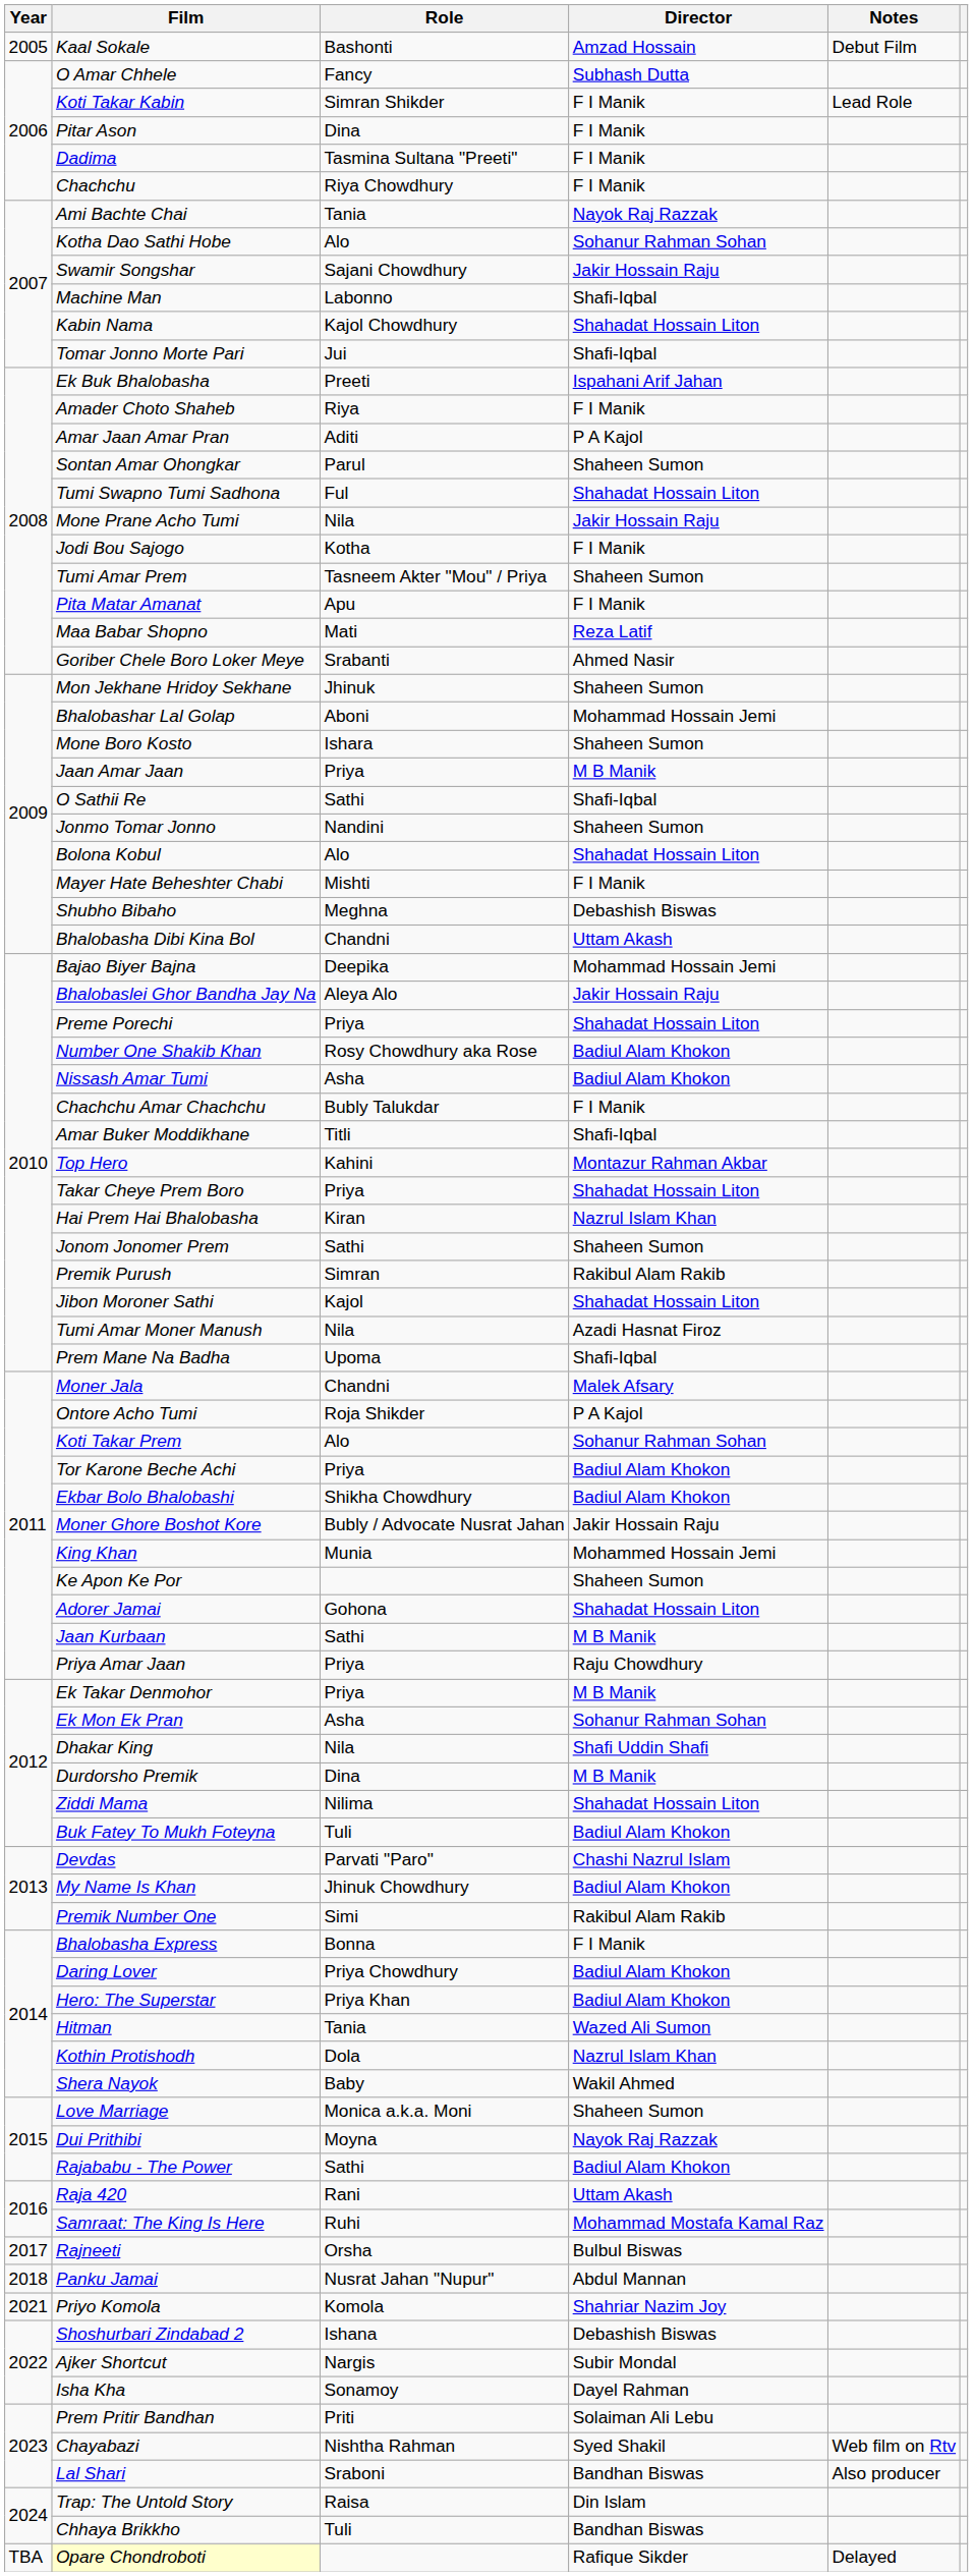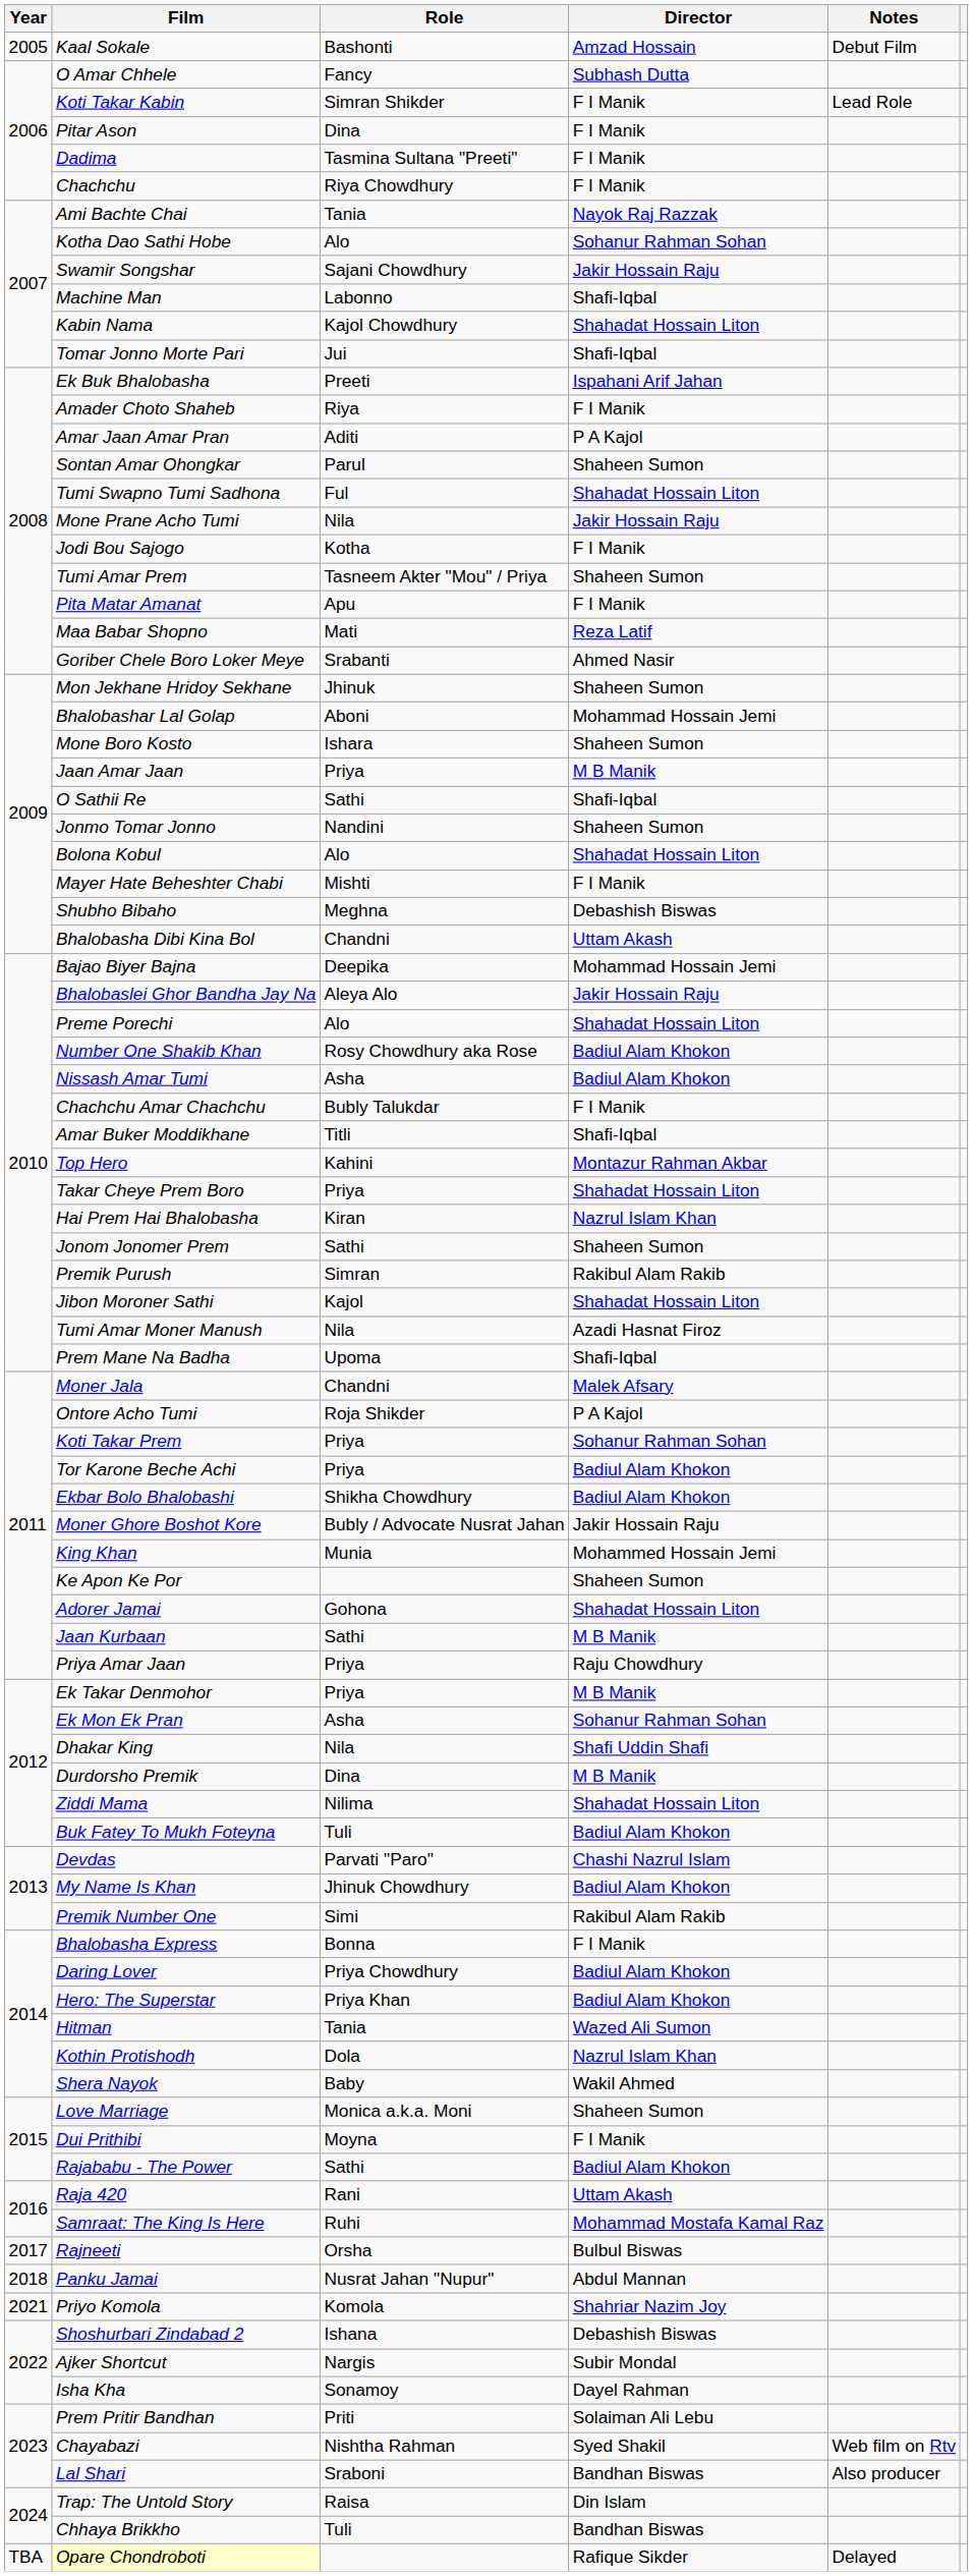 <table class="wikitable">
 <tr>
 <th>Year</th>
 <th>Film</th>
 <th>Role</th>
 <th>Director</th>
 <th>Notes</th>
 <th></th>
 </tr>
 <tr>
 <td>2005</td>
 <td><em>Kaal Sokale</em></td>
 <td>Bashonti</td>
 <td><a href='#'>Amzad Hossain</a></td>
 <td>Debut Film</td>
 <td></td>
 </tr>
 <tr>
 <td rowspan="5">2006</td>
 <td><em>O Amar Chhele</em></td>
 <td>Fancy</td>
 <td><a href='#'>Subhash Dutta</a></td>
 <td></td>
 <td></td>
 </tr>
 <tr>
 <td><em><a href='#'>Koti Takar Kabin</a></em></td>
 <td>Simran Shikder</td>
 <td>F I Manik</td>
 <td>Lead Role</td>
 <td></td>
 </tr>
 <tr>
 <td><em>Pitar Ason</em></td>
 <td>Dina</td>
 <td>F I Manik</td>
 <td></td>
 <td></td>
 </tr>
 <tr>
 <td><em><a href='#'>Dadima</a></em></td>
 <td>Tasmina Sultana "Preeti"</td>
 <td>F I Manik</td>
 <td></td>
 <td></td>
 </tr>
 <tr>
 <td><em>Chachchu</em></td>
 <td>Riya Chowdhury</td>
 <td>F I Manik</td>
 <td></td>
 <td></td>
 </tr>
 <tr>
 <td rowspan="6">2007</td>
 <td><em>Ami Bachte Chai</em></td>
 <td>Tania</td>
 <td><a href='#'>Nayok Raj Razzak</a></td>
 <td></td>
 <td></td>
 </tr>
 <tr>
 <td><em>Kotha Dao Sathi Hobe</em></td>
 <td>Alo</td>
 <td><a href='#'>Sohanur Rahman Sohan</a></td>
 <td></td>
 <td></td>
 </tr>
 <tr>
 <td><em>Swamir Songshar</em></td>
 <td>Sajani Chowdhury</td>
 <td><a href='#'>Jakir Hossain Raju</a></td>
 <td></td>
 <td></td>
 </tr>
 <tr>
 <td><em>Machine Man</em></td>
 <td>Labonno</td>
 <td>Shafi-Iqbal</td>
 <td></td>
 <td></td>
 </tr>
 <tr>
 <td><em>Kabin Nama</em></td>
 <td>Kajol Chowdhury</td>
 <td><a href='#'>Shahadat Hossain Liton</a></td>
 <td></td>
 <td></td>
 </tr>
 <tr>
 <td><em>Tomar Jonno Morte Pari</em></td>
 <td>Jui</td>
 <td>Shafi-Iqbal</td>
 <td></td>
 <td></td>
 </tr>
 <tr>
 <td rowspan="11">2008</td>
 <td><em>Ek Buk Bhalobasha</em></td>
 <td>Preeti</td>
 <td><a href='#'>Ispahani Arif Jahan</a></td>
 <td></td>
 <td></td>
 </tr>
 <tr>
 <td><em>Amader Choto Shaheb</em></td>
 <td>Riya</td>
 <td>F I Manik</td>
 <td></td>
 <td></td>
 </tr>
 <tr>
 <td><em>Amar Jaan Amar Pran</em></td>
 <td>Aditi</td>
 <td>P A Kajol</td>
 <td></td>
 <td></td>
 </tr>
 <tr>
 <td><em>Sontan Amar Ohongkar</em></td>
 <td>Parul</td>
 <td>Shaheen Sumon</td>
 <td></td>
 <td></td>
 </tr>
 <tr>
 <td><em>Tumi Swapno Tumi Sadhona</em></td>
 <td>Ful</td>
 <td><a href='#'>Shahadat Hossain Liton</a></td>
 <td></td>
 <td></td>
 </tr>
 <tr>
 <td><em>Mone Prane Acho Tumi</em></td>
 <td>Nila</td>
 <td><a href='#'>Jakir Hossain Raju</a></td>
 <td></td>
 <td></td>
 </tr>
 <tr>
 <td><em>Jodi Bou Sajogo</em></td>
 <td>Kotha</td>
 <td>F I Manik</td>
 <td></td>
 <td></td>
 </tr>
 <tr>
 <td><em>Tumi Amar Prem</em></td>
 <td>Tasneem Akter "Mou" / Priya</td>
 <td>Shaheen Sumon</td>
 <td></td>
 <td></td>
 </tr>
 <tr>
 <td><em><a href='#'>Pita Matar Amanat</a></em></td>
 <td>Apu</td>
 <td>F I Manik</td>
 <td></td>
 <td></td>
 </tr>
 <tr>
 <td><em>Maa Babar Shopno</em></td>
 <td>Mati</td>
 <td><a href='#'>Reza Latif</a></td>
 <td></td>
 <td></td>
 </tr>
 <tr>
 <td><em>Goriber Chele Boro Loker Meye</em></td>
 <td>Srabanti</td>
 <td>Ahmed Nasir</td>
 <td></td>
 <td></td>
 </tr>
 <tr>
 <td rowspan="10">2009</td>
 <td><em>Mon Jekhane Hridoy Sekhane</em></td>
 <td>Jhinuk</td>
 <td>Shaheen Sumon</td>
 <td></td>
 <td></td>
 </tr>
 <tr>
 <td><em>Bhalobashar Lal Golap</em></td>
 <td>Aboni</td>
 <td>Mohammad Hossain Jemi</td>
 <td></td>
 <td></td>
 </tr>
 <tr>
 <td><em>Mone Boro Kosto</em></td>
 <td>Ishara</td>
 <td>Shaheen Sumon</td>
 <td></td>
 <td></td>
 </tr>
 <tr>
 <td><em>Jaan Amar Jaan</em></td>
 <td>Priya</td>
 <td><a href='#'>M B Manik</a></td>
 <td></td>
 <td></td>
 </tr>
 <tr>
 <td><em>O Sathii Re</em></td>
 <td>Sathi</td>
 <td>Shafi-Iqbal</td>
 <td></td>
 <td></td>
 </tr>
 <tr>
 <td><em>Jonmo Tomar Jonno</em></td>
 <td>Nandini</td>
 <td>Shaheen Sumon</td>
 <td></td>
 <td></td>
 </tr>
 <tr>
 <td><em>Bolona Kobul</em></td>
 <td>Alo</td>
 <td><a href='#'>Shahadat Hossain Liton</a></td>
 <td></td>
 <td></td>
 </tr>
 <tr>
 <td><em>Mayer Hate Beheshter Chabi</em></td>
 <td>Mishti</td>
 <td>F I Manik</td>
 <td></td>
 <td></td>
 </tr>
 <tr>
 <td><em>Shubho Bibaho</em></td>
 <td>Meghna</td>
 <td>Debashish Biswas</td>
 <td></td>
 <td></td>
 </tr>
 <tr>
 <td><em>Bhalobasha Dibi Kina Bol</em></td>
 <td>Chandni</td>
 <td><a href='#'>Uttam Akash</a></td>
 <td></td>
 <td></td>
 </tr>
 <tr>
 <td rowspan="15">2010</td>
 <td><em>Bajao Biyer Bajna</em></td>
 <td>Deepika</td>
 <td>Mohammad Hossain Jemi</td>
 <td></td>
 <td></td>
 </tr>
 <tr>
 <td><em><a href='#'>Bhalobaslei Ghor Bandha Jay Na</a></em></td>
 <td>Aleya Alo</td>
 <td><a href='#'>Jakir Hossain Raju</a></td>
 <td></td>
 <td></td>
 </tr>
 <tr>
 <td><em>Preme Porechi</em></td>
-<td>Priya</td>
+<td>Alo</td>
 <td><a href='#'>Shahadat Hossain Liton</a></td>
 <td></td>
 <td></td>
 </tr>
 <tr>
 <td><em><a href='#'>Number One Shakib Khan</a> </em></td>
 <td>Rosy Chowdhury aka Rose</td>
 <td><a href='#'>Badiul Alam Khokon</a></td>
 <td></td>
 <td></td>
 </tr>
 <tr>
 <td><em><a href='#'>Nissash Amar Tumi</a></em></td>
 <td>Asha</td>
 <td><a href='#'>Badiul Alam Khokon</a></td>
 <td></td>
 <td></td>
 </tr>
 <tr>
 <td><em>Chachchu Amar Chachchu</em></td>
 <td>Bubly Talukdar</td>
 <td>F I Manik</td>
 <td></td>
 <td></td>
 </tr>
 <tr>
 <td><em>Amar Buker Moddikhane</em></td>
 <td>Titli</td>
 <td>Shafi-Iqbal</td>
 <td></td>
 <td></td>
 </tr>
 <tr>
 <td><em><a href='#'>Top Hero</a></em></td>
 <td>Kahini</td>
 <td><a href='#'>Montazur Rahman Akbar</a></td>
 <td></td>
 <td></td>
 </tr>
 <tr>
 <td><em>Takar Cheye Prem Boro</em></td>
 <td>Priya</td>
 <td><a href='#'>Shahadat Hossain Liton</a></td>
 <td></td>
 <td></td>
 </tr>
 <tr>
 <td><em>Hai Prem Hai Bhalobasha</em></td>
 <td>Kiran</td>
 <td><a href='#'>Nazrul Islam Khan</a></td>
 <td></td>
 <td></td>
 </tr>
 <tr>
 <td><em>Jonom Jonomer Prem</em></td>
 <td>Sathi</td>
 <td>Shaheen Sumon</td>
 <td></td>
 <td></td>
 </tr>
 <tr>
 <td><em>Premik Purush</em></td>
 <td>Simran</td>
 <td>Rakibul Alam Rakib</td>
 <td></td>
 <td></td>
 </tr>
 <tr>
 <td><em>Jibon Moroner Sathi</em></td>
 <td>Kajol</td>
 <td><a href='#'>Shahadat Hossain Liton</a></td>
 <td></td>
 <td></td>
 </tr>
 <tr>
 <td><em>Tumi Amar Moner Manush</em></td>
 <td>Nila</td>
 <td>Azadi Hasnat Firoz</td>
 <td></td>
 <td></td>
 </tr>
 <tr>
 <td><em>Prem Mane Na Badha</em></td>
 <td>Upoma</td>
 <td>Shafi-Iqbal</td>
 <td></td>
 <td></td>
 </tr>
 <tr>
 <td rowspan="11">2011</td>
 <td><em> <a href='#'>Moner Jala</a></em></td>
 <td>Chandni</td>
 <td><a href='#'>Malek Afsary</a></td>
 <td></td>
 <td></td>
 </tr>
 <tr>
 <td><em>Ontore Acho Tumi</em></td>
 <td>Roja Shikder</td>
 <td>P A Kajol</td>
 <td></td>
 <td></td>
 </tr>
 <tr>
 <td><em><a href='#'>Koti Takar Prem</a></em></td>
-<td>Alo</td>
+<td>Priya</td>
 <td><a href='#'>Sohanur Rahman Sohan</a></td>
 <td></td>
 <td></td>
 </tr>
 <tr>
 <td><em>Tor Karone Beche Achi</em></td>
 <td>Priya</td>
 <td><a href='#'>Badiul Alam Khokon</a></td>
 <td></td>
 <td></td>
 </tr>
 <tr>
 <td><em><a href='#'>Ekbar Bolo Bhalobashi</a></em></td>
 <td>Shikha Chowdhury</td>
 <td><a href='#'>Badiul Alam Khokon</a></td>
 <td></td>
 <td></td>
 </tr>
 <tr>
 <td><em><a href='#'>Moner Ghore Boshot Kore</a></em></td>
 <td>Bubly / Advocate Nusrat Jahan</td>
 <td>Jakir Hossain Raju</td>
 <td></td>
 <td></td>
 </tr>
 <tr>
 <td><em><a href='#'>King Khan</a></em></td>
 <td>Munia</td>
 <td>Mohammed Hossain Jemi</td>
 <td></td>
 <td></td>
 </tr>
 <tr>
 <td><em>Ke Apon Ke Por</em></td>
 <td></td>
 <td>Shaheen Sumon</td>
 <td></td>
 <td></td>
 </tr>
 <tr>
 <td><em><a href='#'>Adorer Jamai</a></em></td>
 <td>Gohona</td>
 <td><a href='#'>Shahadat Hossain Liton</a></td>
 <td></td>
 <td></td>
 </tr>
 <tr>
 <td><em><a href='#'>Jaan Kurbaan</a></em></td>
 <td>Sathi</td>
 <td><a href='#'>M B Manik</a></td>
 <td></td>
 <td></td>
 </tr>
 <tr>
 <td><em>Priya Amar Jaan</em></td>
 <td>Priya</td>
 <td>Raju Chowdhury</td>
 <td></td>
 <td></td>
 </tr>
 <tr>
 <td rowspan="6">2012</td>
 <td><em>Ek Takar Denmohor</em></td>
 <td>Priya</td>
 <td><a href='#'>M B Manik</a></td>
 <td></td>
 <td></td>
 </tr>
 <tr>
 <td><em><a href='#'>Ek Mon Ek Pran</a></em></td>
 <td>Asha</td>
 <td><a href='#'>Sohanur Rahman Sohan</a></td>
 <td></td>
 <td></td>
 </tr>
 <tr>
 <td><em>Dhakar King</em></td>
 <td>Nila</td>
 <td><a href='#'>Shafi Uddin Shafi</a></td>
 <td></td>
 <td></td>
 </tr>
 <tr>
 <td><em>Durdorsho Premik</em></td>
 <td>Dina</td>
 <td><a href='#'>M B Manik</a></td>
 <td></td>
 <td></td>
 </tr>
 <tr>
 <td><em><a href='#'>Ziddi Mama</a></em></td>
 <td>Nilima</td>
 <td><a href='#'>Shahadat Hossain Liton</a></td>
 <td></td>
 <td></td>
 </tr>
 <tr>
 <td><em><a href='#'>Buk Fatey To Mukh Foteyna</a></em></td>
 <td>Tuli</td>
 <td><a href='#'>Badiul Alam Khokon</a></td>
 <td></td>
 <td></td>
 </tr>
 <tr>
 <td rowspan="3">2013</td>
 <td><em><a href='#'>Devdas</a></em></td>
 <td>Parvati "Paro"</td>
 <td><a href='#'>Chashi Nazrul Islam</a></td>
 <td></td>
 <td style="text-align:center;"></td>
 </tr>
 <tr>
 <td><em><a href='#'>My Name Is Khan</a></em></td>
 <td>Jhinuk Chowdhury</td>
 <td><a href='#'>Badiul Alam Khokon</a></td>
 <td></td>
 <td></td>
 </tr>
 <tr>
 <td><em><a href='#'>Premik Number One</a></em></td>
 <td>Simi</td>
 <td>Rakibul Alam Rakib</td>
 <td></td>
 <td></td>
 </tr>
 <tr>
 <td rowspan="6">2014</td>
 <td><em><a href='#'>Bhalobasha Express</a></em></td>
 <td>Bonna</td>
 <td>F I Manik</td>
 <td></td>
 <td></td>
 </tr>
 <tr>
 <td><em><a href='#'>Daring Lover</a></em></td>
 <td>Priya Chowdhury</td>
 <td><a href='#'>Badiul Alam Khokon</a></td>
 <td></td>
 <td></td>
 </tr>
 <tr>
 <td><em><a href='#'>Hero: The Superstar</a></em></td>
 <td>Priya Khan</td>
 <td><a href='#'>Badiul Alam Khokon</a></td>
 <td></td>
 <td></td>
 </tr>
 <tr>
 <td><em><a href='#'>Hitman</a></em></td>
 <td>Tania</td>
 <td><a href='#'>Wazed Ali Sumon</a></td>
 <td></td>
 <td></td>
 </tr>
 <tr>
 <td><em><a href='#'>Kothin Protishodh</a></em></td>
 <td>Dola</td>
 <td><a href='#'>Nazrul Islam Khan</a></td>
 <td></td>
 <td></td>
 </tr>
 <tr>
 <td><em><a href='#'>Shera Nayok</a></em></td>
 <td>Baby</td>
 <td>Wakil Ahmed</td>
 <td></td>
 <td></td>
 </tr>
 <tr>
 <td rowspan="3">2015</td>
 <td><em><a href='#'>Love Marriage</a></em></td>
 <td>Monica a.k.a. Moni</td>
 <td>Shaheen Sumon</td>
 <td></td>
 <td></td>
 </tr>
 <tr>
 <td><em><a href='#'>Dui Prithibi</a></em></td>
 <td>Moyna</td>
-<td><a href='#'>Nayok Raj Razzak</a></td>
+<td>F I Manik</td>
 <td></td>
 <td></td>
 </tr>
 <tr>
 <td><em><a href='#'>Rajababu - The Power</a></em></td>
 <td>Sathi</td>
 <td><a href='#'>Badiul Alam Khokon</a></td>
 <td></td>
 <td></td>
 </tr>
 <tr>
 <td rowspan="2">2016</td>
 <td><em><a href='#'>Raja 420</a></em></td>
 <td>Rani</td>
 <td><a href='#'>Uttam Akash</a></td>
 <td></td>
 <td></td>
 </tr>
 <tr>
 <td><em><a href='#'>Samraat: The King Is Here</a></em></td>
 <td>Ruhi</td>
 <td><a href='#'>Mohammad Mostafa Kamal Raz</a></td>
 <td></td>
 <td></td>
 </tr>
 <tr>
 <td>2017</td>
 <td><em><a href='#'>Rajneeti</a></em></td>
 <td>Orsha</td>
 <td>Bulbul Biswas</td>
 <td></td>
 <td></td>
 </tr>
 <tr>
 <td rowspan="1">2018</td>
 <td><em><a href='#'>Panku Jamai</a></em></td>
 <td>Nusrat Jahan "Nupur"</td>
 <td>Abdul Mannan</td>
 <td></td>
 <td></td>
 </tr>
 <tr>
 <td>2021</td>
 <td><em>Priyo Komola</em></td>
 <td>Komola</td>
 <td><a href='#'>Shahriar Nazim Joy</a></td>
 <td></td>
 <td></td>
 </tr>
 <tr>
 <td rowspan="3">2022</td>
 <td><em><a href='#'>Shoshurbari Zindabad 2</a></em></td>
 <td>Ishana</td>
 <td>Debashish Biswas</td>
 <td></td>
 <td></td>
 </tr>
 <tr>
 <td><em>Ajker Shortcut</em></td>
 <td>Nargis</td>
 <td>Subir Mondal</td>
 <td></td>
 <td></td>
 </tr>
 <tr>
 <td><em>Isha Kha</em></td>
 <td>Sonamoy</td>
 <td>Dayel Rahman</td>
 <td></td>
 <td></td>
 </tr>
 <tr>
 <td rowspan="3">2023</td>
 <td><em>Prem Pritir Bandhan</em></td>
 <td>Priti</td>
 <td>Solaiman Ali Lebu</td>
 <td></td>
 <td></td>
 </tr>
 <tr>
 <td><em>Chayabazi</em></td>
 <td>Nishtha Rahman</td>
 <td>Syed Shakil</td>
 <td>Web film on <a href='#'>Rtv</a></td>
 <td style="text-align:center;"></td>
 </tr>
 <tr>
 <td><em><a href='#'>Lal Shari</a></em></td>
 <td>Sraboni</td>
 <td>Bandhan Biswas</td>
 <td>Also producer</td>
 <td style="text-align:center;"></td>
 </tr>
 <tr>
 <td rowspan="2">2024</td>
 <td><em>Trap: The Untold Story</em></td>
 <td>Raisa</td>
 <td>Din Islam</td>
 <td></td>
 <td style="text-align:center;"></td>
 </tr>
 <tr>
 <td><em>Chhaya Brikkho</em></td>
 <td>Tuli</td>
 <td>Bandhan Biswas</td>
 <td></td>
 <td></td>
 </tr>
 <tr>
 <td>TBA</td>
 <td style="background:#FFFFCC;"><em>Opare Chondroboti</em> </td>
 <td></td>
 <td>Rafique Sikder</td>
 <td>Delayed</td>
 <td style="text-align:center;"></td>
 </tr>
 <tr>
 </tr>
 </table>
